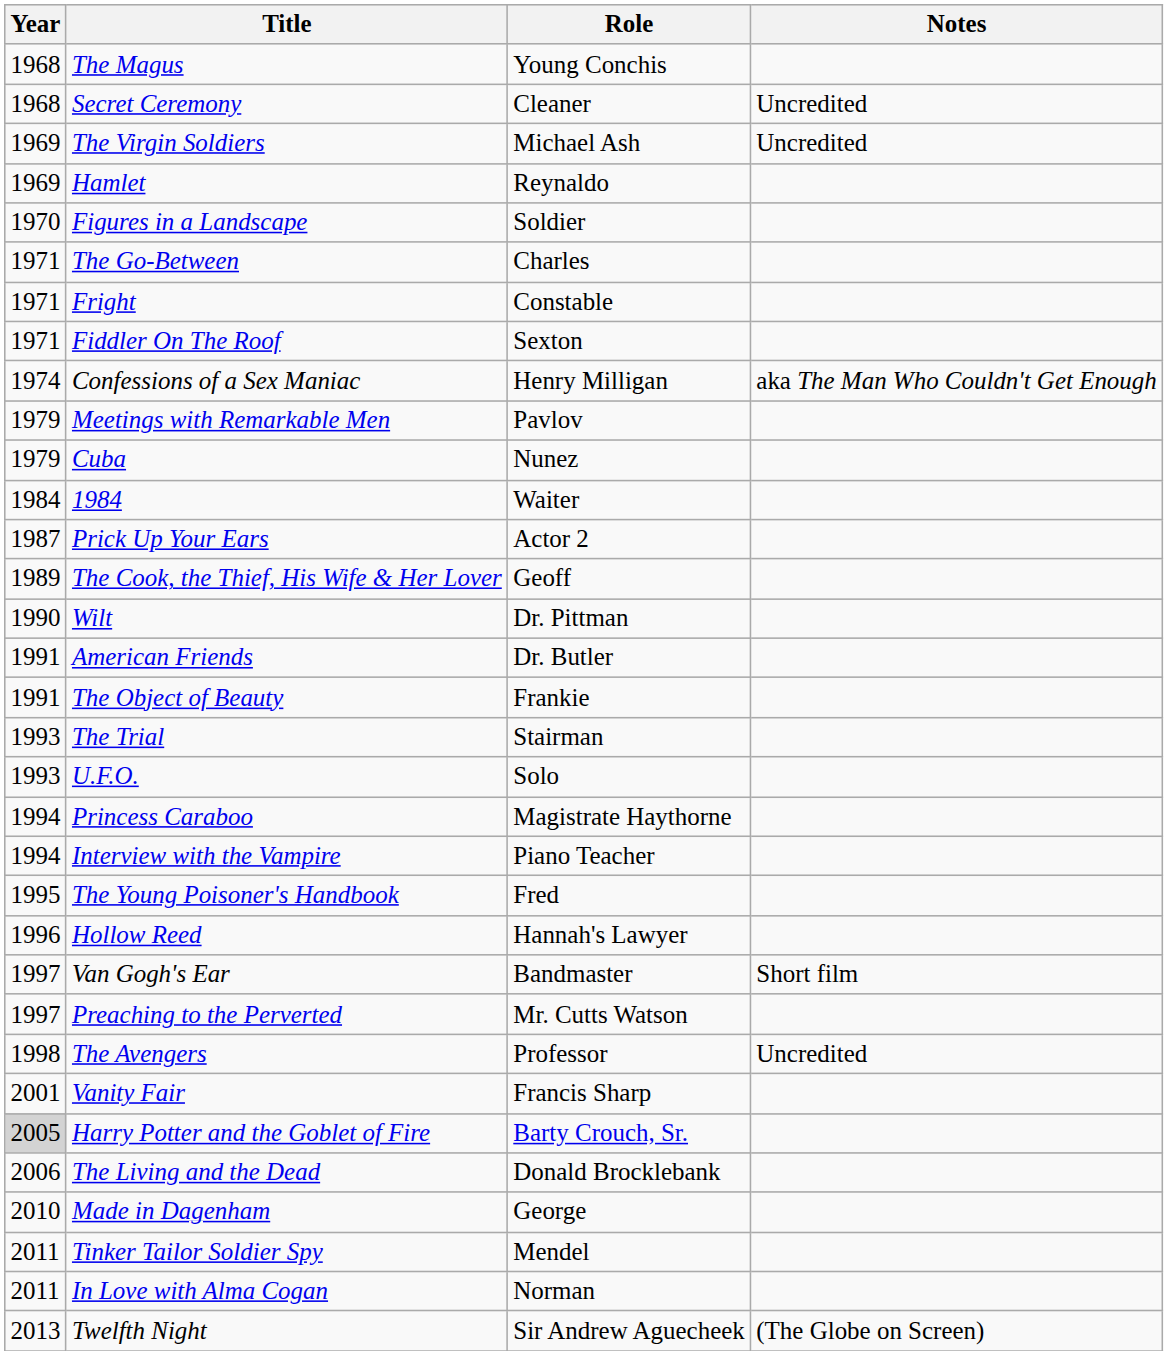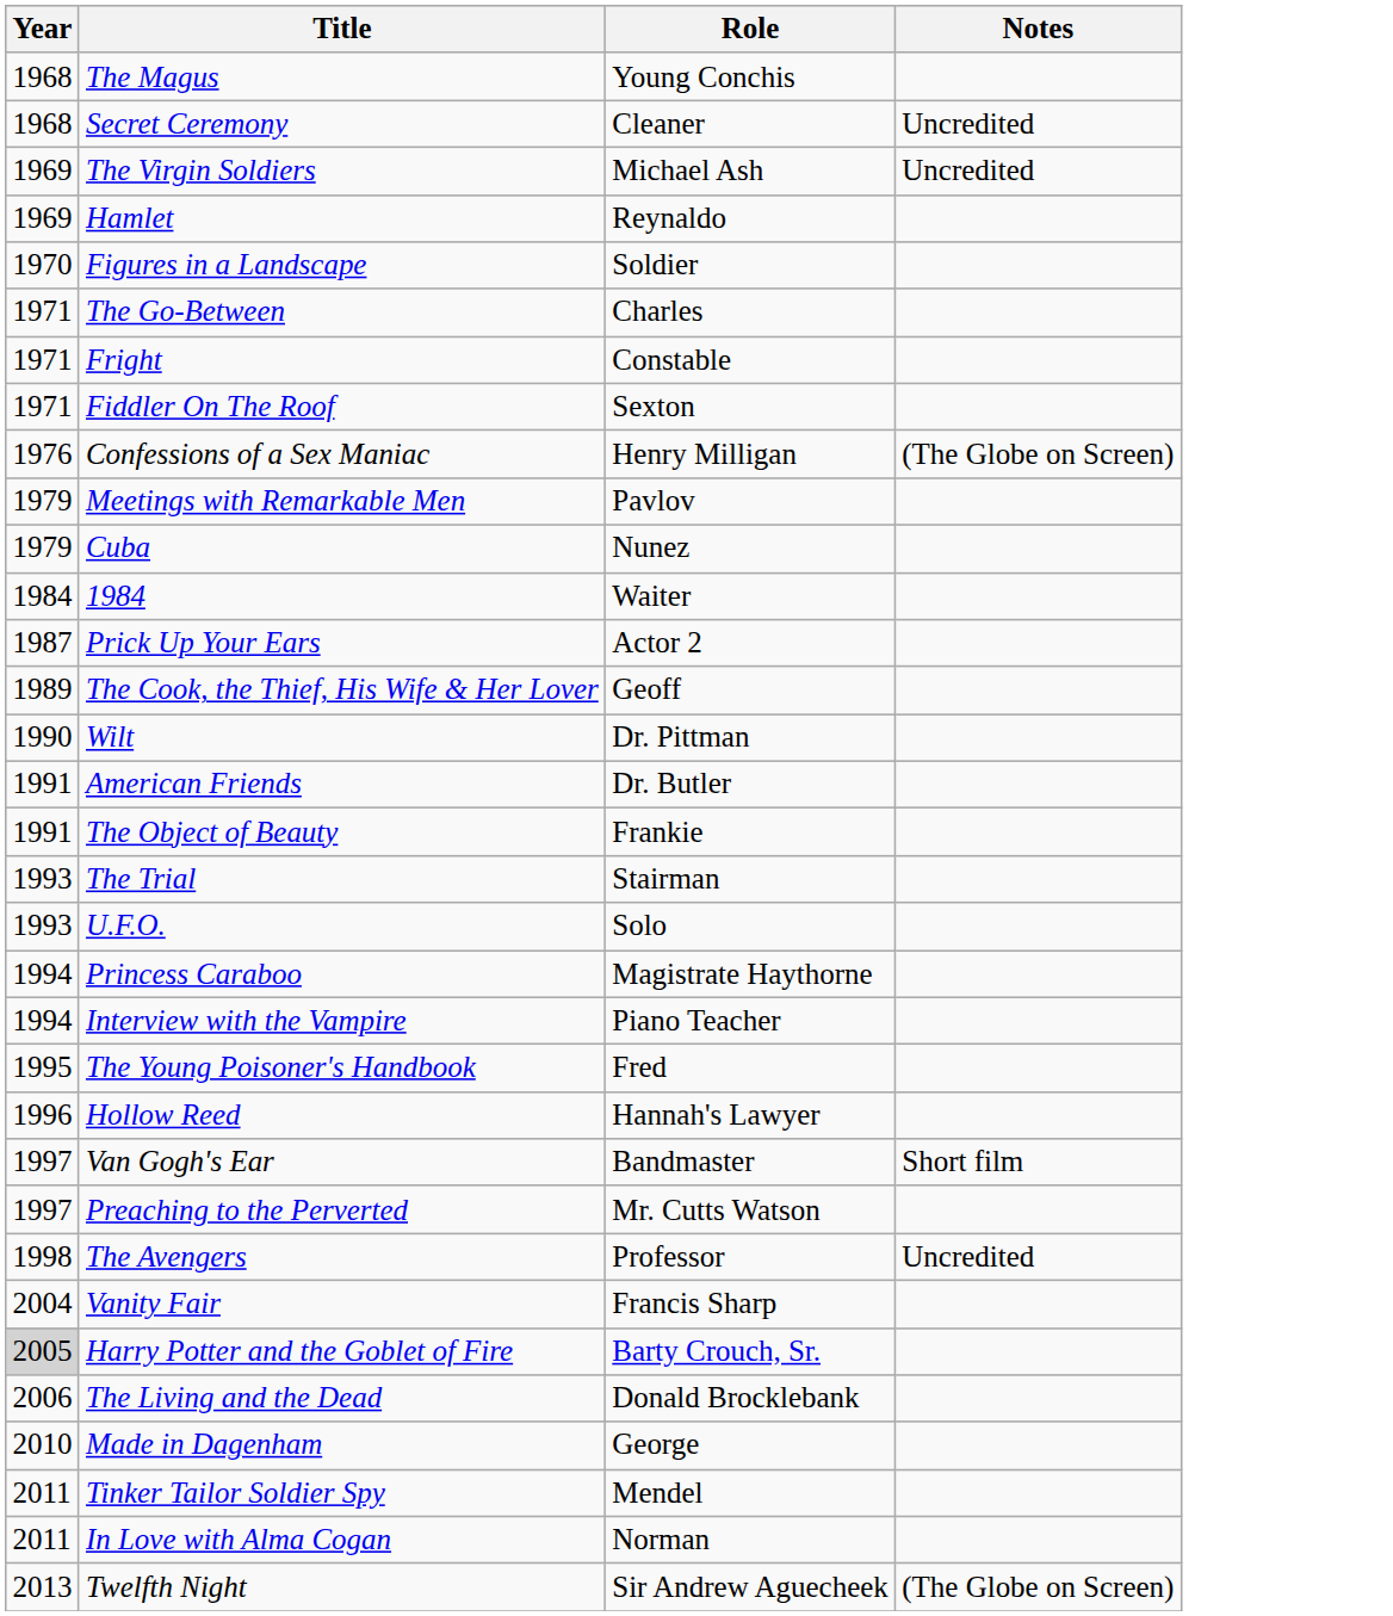 <table class="wikitable sortable">
 <tr>
 <th>Year</th>
 <th>Title</th>
 <th>Role</th>
 <th class="unsortable">Notes</th>
 </tr>
 <tr>
 <td>1968</td>
 <td><em><a href='#'>The Magus</a></em></td>
 <td>Young Conchis</td>
 <td></td>
 </tr>
 <tr>
 <td>1968</td>
 <td><em><a href='#'>Secret Ceremony</a></em></td>
 <td>Cleaner</td>
 <td>Uncredited</td>
 </tr>
 <tr>
 <td>1969</td>
 <td><em><a href='#'>The Virgin Soldiers</a></em></td>
 <td>Michael Ash</td>
 <td>Uncredited</td>
 </tr>
 <tr>
 <td>1969</td>
 <td><em><a href='#'>Hamlet</a></em></td>
 <td>Reynaldo</td>
 <td></td>
 </tr>
 <tr>
 <td>1970</td>
 <td><em><a href='#'>Figures in a Landscape</a></em></td>
 <td>Soldier</td>
 <td></td>
 </tr>
 <tr>
 <td>1971</td>
 <td><em><a href='#'>The Go-Between</a></em></td>
 <td>Charles</td>
 <td></td>
 </tr>
 <tr>
 <td>1971</td>
 <td><em><a href='#'>Fright</a></em></td>
 <td>Constable</td>
 <td></td>
 </tr>
 <tr>
 <td>1971</td>
 <td><em><a href='#'>Fiddler On The Roof</a></em></td>
 <td>Sexton</td>
 <td></td>
 </tr>
 <tr>
-<td>1974</td>
+<td>1976</td>
 <td><em>Confessions of a Sex Maniac</em></td>
 <td>Henry Milligan</td>
-<td>aka <em>The Man Who Couldn't Get Enough</em></td>
+<td>(The Globe on Screen)</td>
 </tr>
 <tr>
 <td>1979</td>
 <td><em><a href='#'>Meetings with Remarkable Men</a></em></td>
 <td>Pavlov</td>
 <td></td>
 </tr>
 <tr>
 <td>1979</td>
 <td><em><a href='#'>Cuba</a></em></td>
 <td>Nunez</td>
 <td></td>
 </tr>
 <tr>
 <td>1984</td>
 <td><em><a href='#'>1984</a></em></td>
 <td>Waiter</td>
 <td></td>
 </tr>
 <tr>
 <td>1987</td>
 <td><em><a href='#'>Prick Up Your Ears</a></em></td>
 <td>Actor 2</td>
 <td></td>
 </tr>
 <tr>
 <td>1989</td>
 <td><em><a href='#'>The Cook, the Thief, His Wife & Her Lover</a></em></td>
 <td>Geoff</td>
 <td></td>
 </tr>
 <tr>
 <td>1990</td>
 <td><em><a href='#'>Wilt</a></em></td>
 <td>Dr. Pittman</td>
 <td></td>
 </tr>
 <tr>
 <td>1991</td>
 <td><em><a href='#'>American Friends</a></em></td>
 <td>Dr. Butler</td>
 <td></td>
 </tr>
 <tr>
 <td>1991</td>
 <td><em><a href='#'>The Object of Beauty</a></em></td>
 <td>Frankie</td>
 <td></td>
 </tr>
 <tr>
 <td>1993</td>
 <td><em><a href='#'>The Trial</a></em></td>
 <td>Stairman</td>
 <td></td>
 </tr>
 <tr>
 <td>1993</td>
 <td><em><a href='#'>U.F.O.</a></em></td>
 <td>Solo</td>
 <td></td>
 </tr>
 <tr>
 <td>1994</td>
 <td><em><a href='#'>Princess Caraboo</a></em></td>
 <td>Magistrate Haythorne</td>
 <td></td>
 </tr>
 <tr>
 <td>1994</td>
 <td><em><a href='#'>Interview with the Vampire</a></em></td>
 <td>Piano Teacher</td>
 <td></td>
 </tr>
 <tr>
 <td>1995</td>
 <td><em><a href='#'>The Young Poisoner's Handbook</a></em></td>
 <td>Fred</td>
 <td></td>
 </tr>
 <tr>
 <td>1996</td>
 <td><em><a href='#'>Hollow Reed</a></em></td>
 <td>Hannah's Lawyer</td>
 <td></td>
 </tr>
 <tr>
 <td>1997</td>
 <td><em>Van Gogh's Ear</em></td>
 <td>Bandmaster</td>
 <td>Short film</td>
 </tr>
 <tr>
 <td>1997</td>
 <td><em><a href='#'>Preaching to the Perverted</a></em></td>
 <td>Mr. Cutts Watson</td>
 <td></td>
 </tr>
 <tr>
 <td>1998</td>
 <td><a href='#'><em>The Avengers</em></a></td>
 <td>Professor</td>
 <td>Uncredited</td>
 </tr>
 <tr>
-<td>2001</td>
+<td>2004</td>
 <td><em><a href='#'>Vanity Fair</a></em></td>
 <td>Francis Sharp</td>
 <td></td>
 </tr>
 <tr>
 <td style="background: lightgrey;">2005</td>
 <td><em><a href='#'>Harry Potter and the Goblet of Fire</a></em></td>
 <td><a href='#'>Barty Crouch, Sr.</a></td>
 <td></td>
 </tr>
 <tr>
 <td>2006</td>
 <td><em><a href='#'>The Living and the Dead</a></em></td>
 <td>Donald Brocklebank</td>
 <td></td>
 </tr>
 <tr>
 <td>2010</td>
 <td><em><a href='#'>Made in Dagenham</a></em></td>
 <td>George</td>
 <td></td>
 </tr>
 <tr>
 <td>2011</td>
 <td><em><a href='#'>Tinker Tailor Soldier Spy</a></em></td>
 <td>Mendel</td>
 <td></td>
 </tr>
 <tr>
 <td>2011</td>
 <td><em><a href='#'>In Love with Alma Cogan</a></em></td>
 <td>Norman</td>
 <td></td>
 </tr>
 <tr>
 <td>2013</td>
 <td><em>Twelfth Night</em></td>
 <td>Sir Andrew Aguecheek</td>
 <td>(The Globe on Screen)</td>
 </tr>
 </table>
